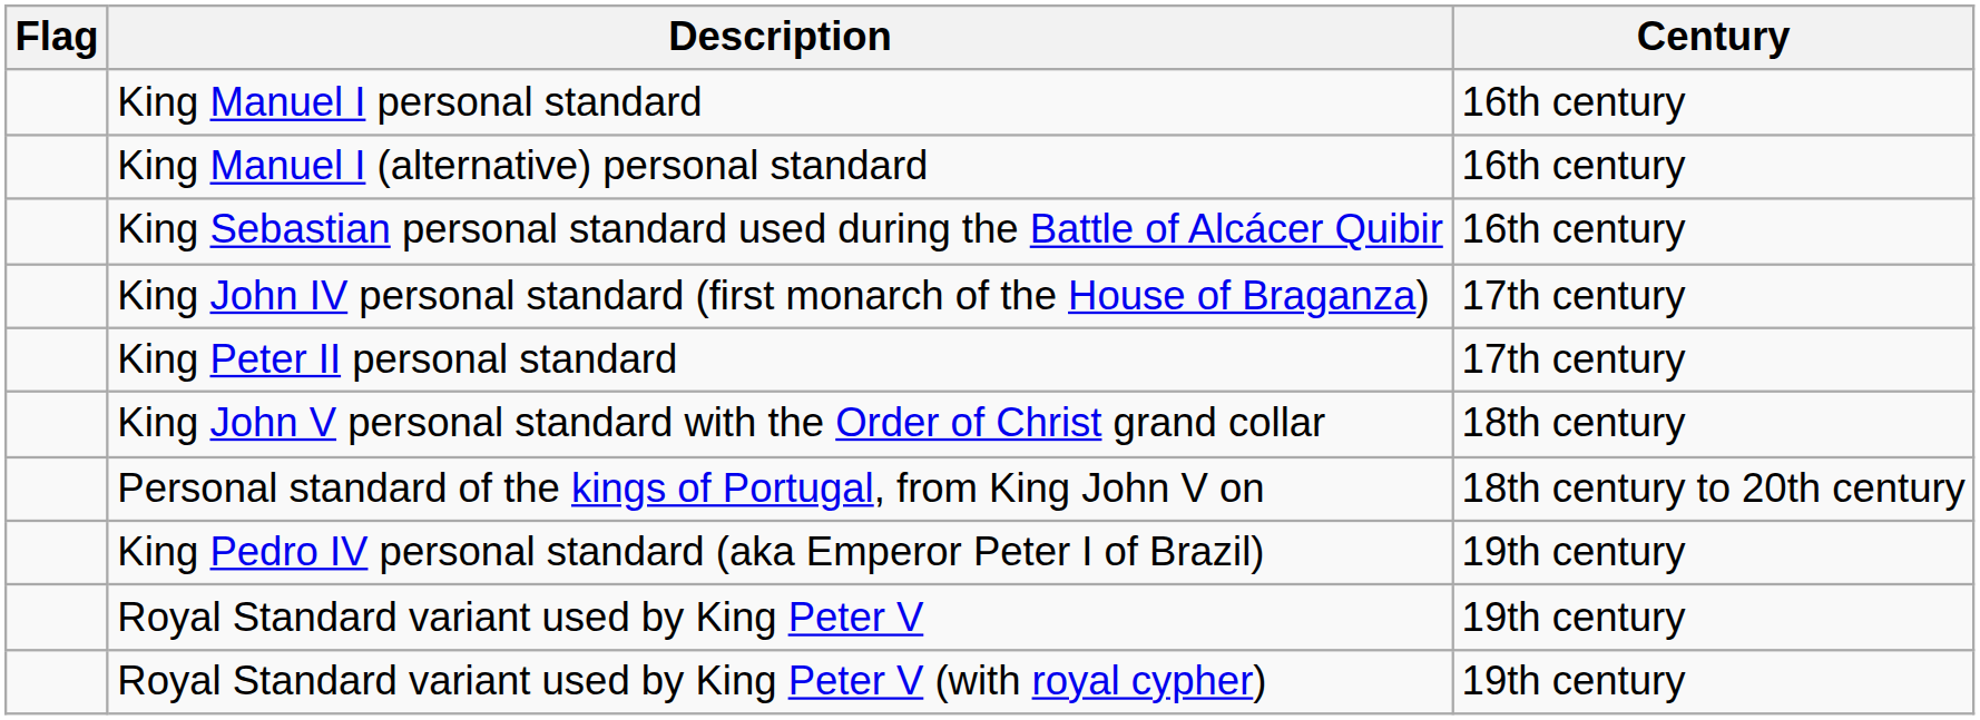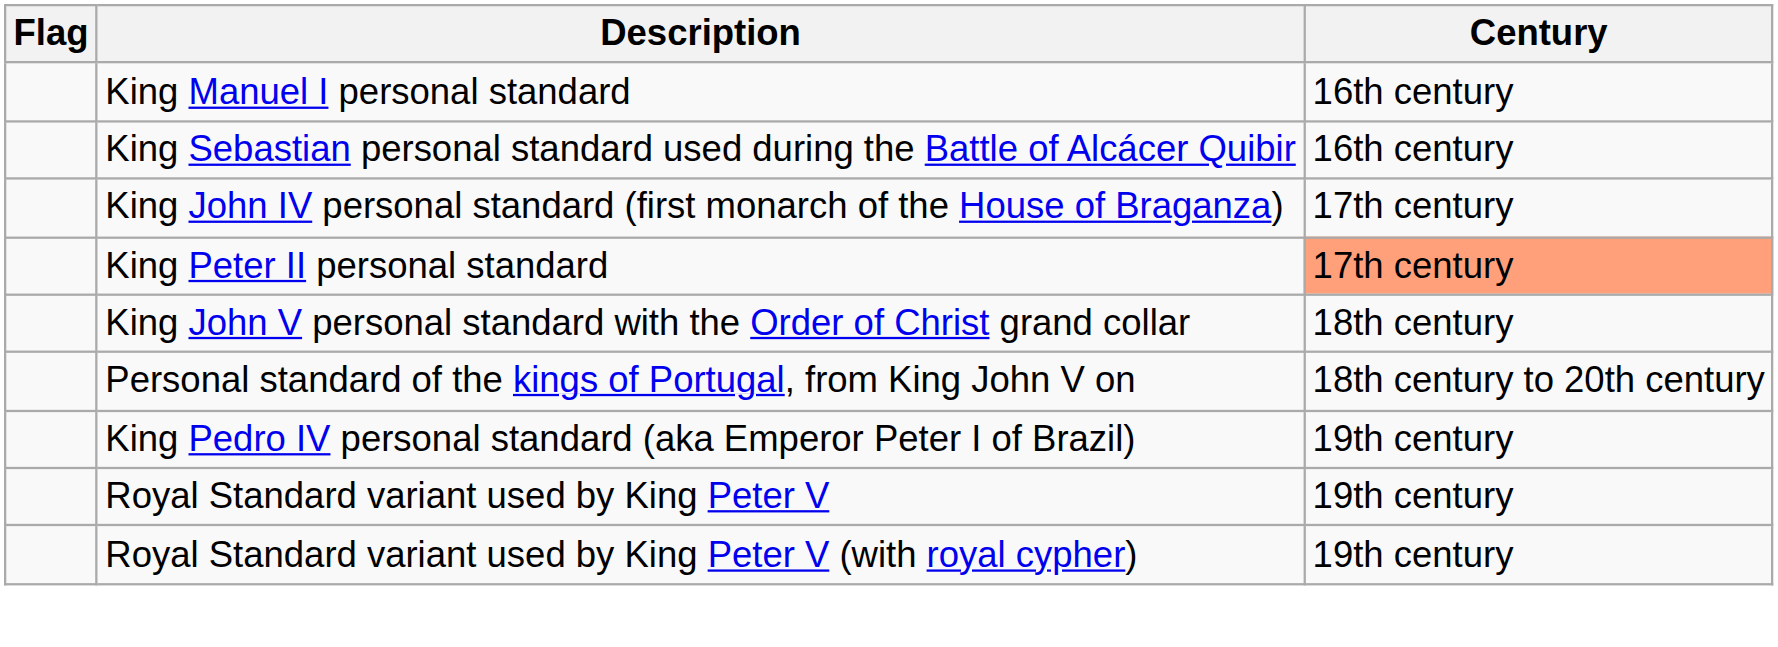 <table class="wikitable">
 <tr>
 <th>Flag</th>
 <th>Description</th>
 <th>Century</th>
 </tr>
 <tr>
 <td></td>
 <td>King <a href='#'>Manuel I</a> personal standard</td>
-<td>16th century</td>
-</tr>
-<tr>
-<td></td>
-<td>King <a href='#'>Manuel I</a> (alternative) personal standard</td>
 <td>16th century</td>
 </tr>
 <tr>
 <td></td>
 <td>King <a href='#'>Sebastian</a> personal standard used during the <a href='#'>Battle of Alcácer Quibir</a></td>
 <td>16th century</td>
 </tr>
 <tr>
 <td></td>
 <td>King <a href='#'>John IV</a> personal standard (first monarch of the <a href='#'>House of Braganza</a>)</td>
 <td>17th century</td>
 </tr>
 <tr>
 <td></td>
 <td>King <a href='#'>Peter II</a> personal standard</td>
-<td>17th century</td>
+<td style="background: lightsalmon;">17th century</td>
 </tr>
 <tr>
 <td></td>
 <td>King <a href='#'>John V</a> personal standard with the <a href='#'>Order of Christ</a> grand collar</td>
 <td>18th century</td>
 </tr>
 <tr>
 <td></td>
 <td>Personal standard of the <a href='#'>kings of Portugal</a>, from King John V on</td>
 <td>18th century to 20th century</td>
 </tr>
 <tr>
 <td></td>
 <td>King <a href='#'>Pedro IV</a> personal standard (aka Emperor Peter I of Brazil)</td>
 <td>19th century</td>
 </tr>
 <tr>
 <td></td>
 <td>Royal Standard variant used by King <a href='#'>Peter V</a></td>
 <td>19th century</td>
 </tr>
 <tr>
 <td></td>
 <td>Royal Standard variant used by King <a href='#'>Peter V</a> (with <a href='#'>royal cypher</a>)</td>
 <td>19th century</td>
 </tr>
 </table>
